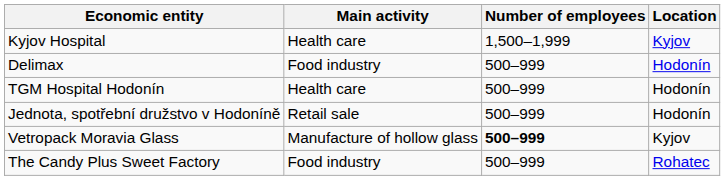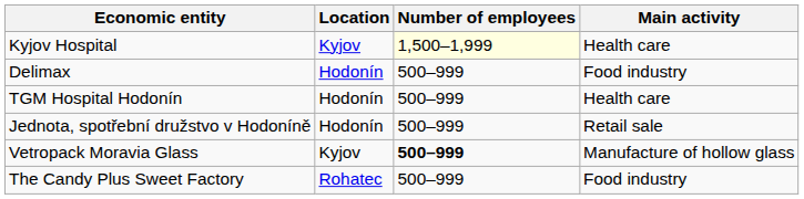 <table class="wikitable sortable">
 <tr>
 <th>Economic entity</th>
+<th>Location</th>
+<th>Number of employees</th>
 <th>Main activity</th>
-<th>Number of employees</th>
-<th>Location</th>
 </tr>
 <tr>
 <td>Kyjov Hospital</td>
+<td><a href='#'>Kyjov</a></td>
+<td style="background: lightyellow;">1,500–1,999</td>
 <td>Health care</td>
-<td>1,500–1,999</td>
-<td><a href='#'>Kyjov</a></td>
 </tr>
 <tr>
 <td>Delimax</td>
+<td><a href='#'>Hodonín</a></td>
+<td>500–999</td>
 <td>Food industry</td>
-<td>500–999</td>
-<td><a href='#'>Hodonín</a></td>
 </tr>
 <tr>
 <td>TGM Hospital Hodonín</td>
+<td>Hodonín</td>
+<td>500–999</td>
 <td>Health care</td>
-<td>500–999</td>
-<td>Hodonín</td>
 </tr>
 <tr>
 <td>Jednota, spotřební družstvo v Hodoníně</td>
+<td>Hodonín</td>
+<td>500–999</td>
 <td>Retail sale</td>
-<td>500–999</td>
-<td>Hodonín</td>
 </tr>
 <tr>
 <td>Vetropack Moravia Glass</td>
+<td>Kyjov</td>
+<td><strong>500–999</strong></td>
 <td>Manufacture of hollow glass</td>
-<td><strong>500–999</strong></td>
-<td>Kyjov</td>
 </tr>
 <tr>
 <td>The Candy Plus Sweet Factory</td>
+<td><a href='#'>Rohatec</a></td>
+<td>500–999</td>
 <td>Food industry</td>
-<td>500–999</td>
-<td><a href='#'>Rohatec</a></td>
 </tr>
 </table>
